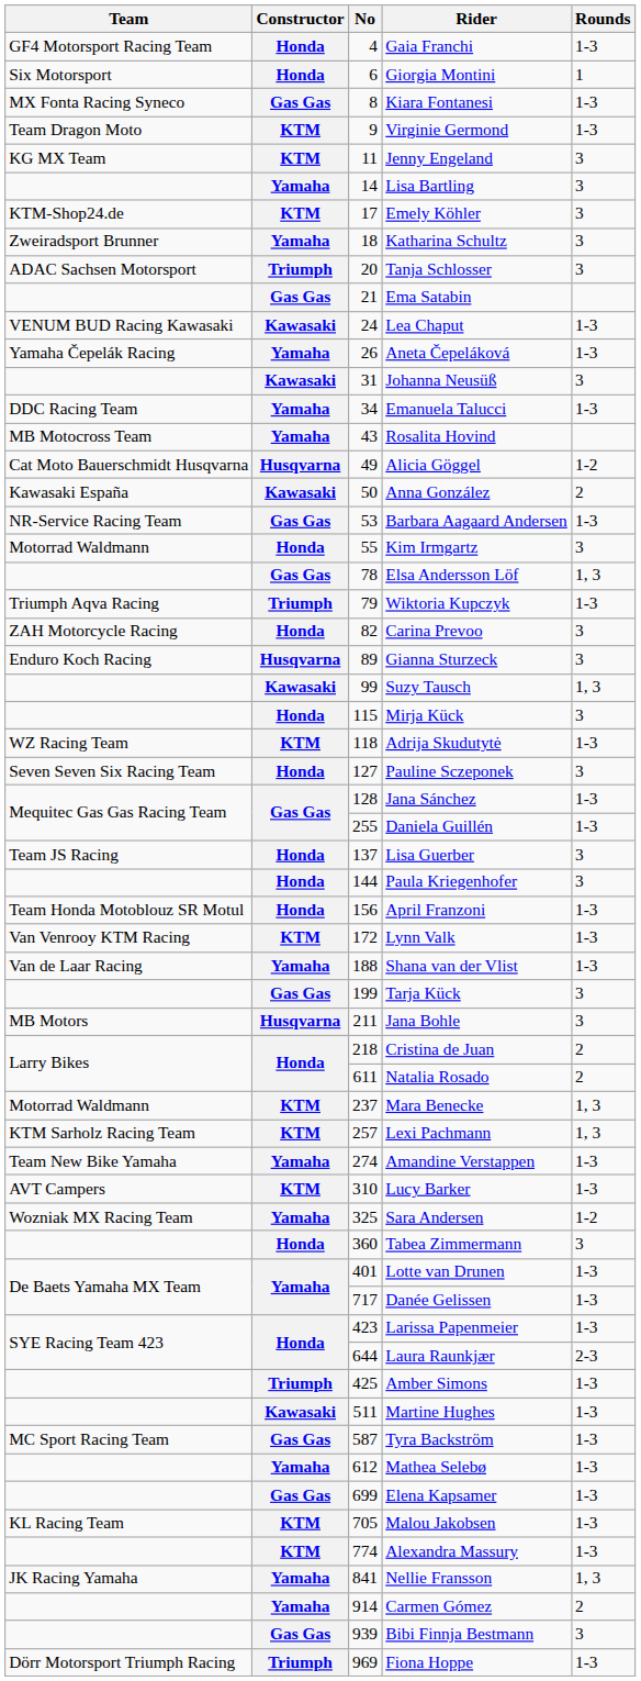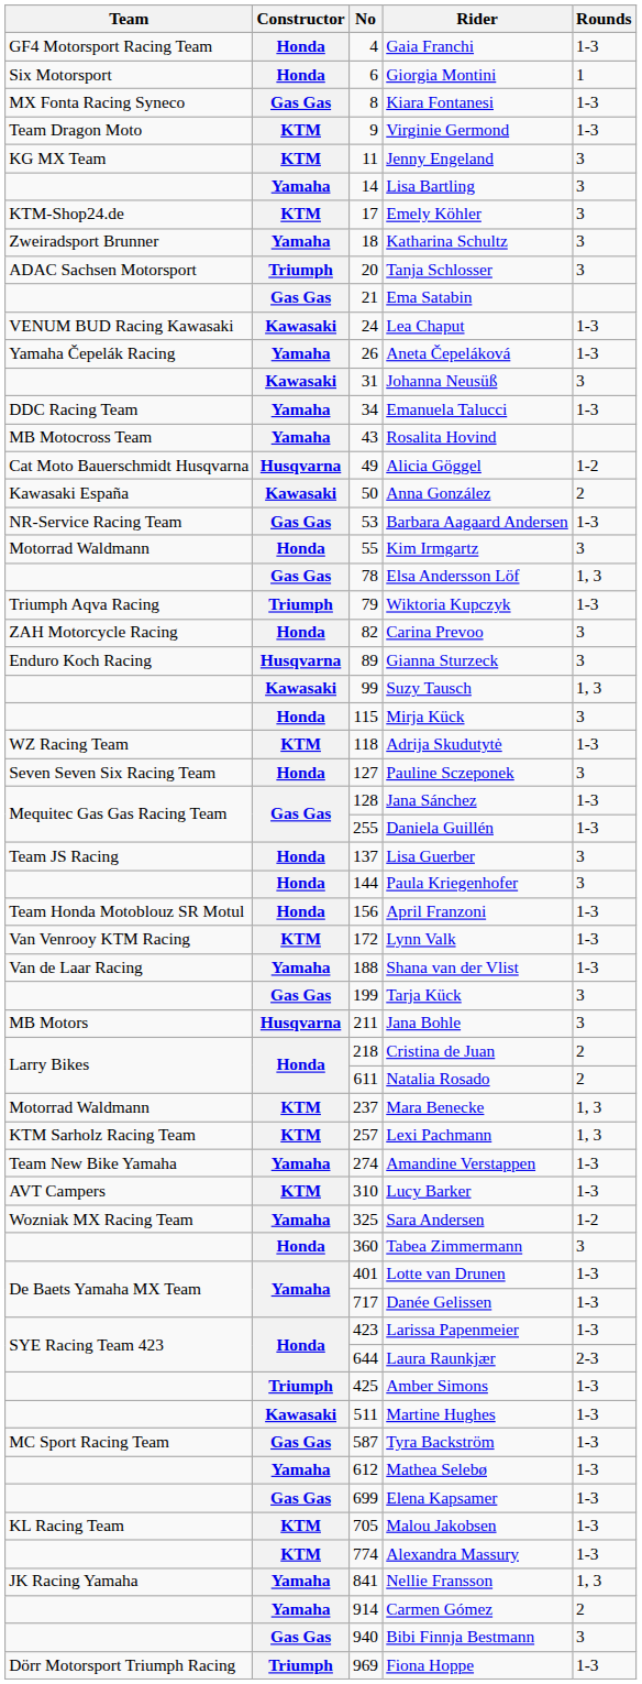 <table class="wikitable" style="font-size: 85%;">
 <tr>
 <th>Team</th>
 <th>Constructor</th>
 <th>No</th>
 <th>Rider</th>
 <th>Rounds</th>
 </tr>
 <tr>
 <td>GF4 Motorsport Racing Team</td>
 <th><a href='#'>Honda</a></th>
 <td align="right">4</td>
 <td> <a href='#'>Gaia Franchi</a></td>
 <td>1-3</td>
 </tr>
 <tr>
 <td>Six Motorsport</td>
 <th><a href='#'>Honda</a></th>
 <td align="right">6</td>
 <td> <a href='#'>Giorgia Montini</a></td>
 <td>1</td>
 </tr>
 <tr>
 <td>MX Fonta Racing Syneco</td>
 <th><a href='#'>Gas Gas</a></th>
 <td align="right">8</td>
 <td> <a href='#'>Kiara Fontanesi</a></td>
 <td>1-3</td>
 </tr>
 <tr>
 <td>Team Dragon Moto</td>
 <th><a href='#'>KTM</a></th>
 <td align="right">9</td>
 <td> <a href='#'>Virginie Germond</a></td>
 <td>1-3</td>
 </tr>
 <tr>
 <td>KG MX Team</td>
 <th><a href='#'>KTM</a></th>
 <td align="right">11</td>
 <td> <a href='#'>Jenny Engeland</a></td>
 <td>3</td>
 </tr>
 <tr>
 <td></td>
 <th><a href='#'>Yamaha</a></th>
 <td align="right">14</td>
 <td> <a href='#'>Lisa Bartling</a></td>
 <td>3</td>
 </tr>
 <tr>
 <td>KTM-Shop24.de</td>
 <th><a href='#'>KTM</a></th>
 <td align="right">17</td>
 <td> <a href='#'>Emely Köhler</a></td>
 <td>3</td>
 </tr>
 <tr>
 <td>Zweiradsport Brunner</td>
 <th><a href='#'>Yamaha</a></th>
 <td align="right">18</td>
 <td> <a href='#'>Katharina Schultz</a></td>
 <td>3</td>
 </tr>
 <tr>
 <td>ADAC Sachsen Motorsport</td>
 <th><a href='#'>Triumph</a></th>
 <td align="right">20</td>
 <td> <a href='#'>Tanja Schlosser</a></td>
 <td>3</td>
 </tr>
 <tr>
 <td></td>
 <th><a href='#'>Gas Gas</a></th>
 <td align="right">21</td>
 <td> <a href='#'>Ema Satabin</a></td>
 <td></td>
 </tr>
 <tr>
 <td>VENUM BUD Racing Kawasaki</td>
 <th><a href='#'>Kawasaki</a></th>
 <td align="right">24</td>
 <td> <a href='#'>Lea Chaput</a></td>
 <td>1-3</td>
 </tr>
 <tr>
 <td>Yamaha Čepelák Racing</td>
 <th><a href='#'>Yamaha</a></th>
 <td align="right">26</td>
 <td> <a href='#'>Aneta Čepeláková</a></td>
 <td>1-3</td>
 </tr>
 <tr>
 <td></td>
 <th><a href='#'>Kawasaki</a></th>
 <td align="right">31</td>
 <td> <a href='#'>Johanna Neusüß</a></td>
 <td>3</td>
 </tr>
 <tr>
 <td>DDC Racing Team</td>
 <th><a href='#'>Yamaha</a></th>
 <td align="right">34</td>
 <td> <a href='#'>Emanuela Talucci</a></td>
 <td>1-3</td>
 </tr>
 <tr>
 <td>MB Motocross Team</td>
 <th><a href='#'>Yamaha</a></th>
 <td align="right">43</td>
 <td> <a href='#'>Rosalita Hovind</a></td>
 <td></td>
 </tr>
 <tr>
 <td>Cat Moto Bauerschmidt Husqvarna</td>
 <th><a href='#'>Husqvarna</a></th>
 <td align="right">49</td>
 <td> <a href='#'>Alicia Göggel</a></td>
 <td>1-2</td>
 </tr>
 <tr>
 <td>Kawasaki España</td>
 <th><a href='#'>Kawasaki</a></th>
 <td align="right">50</td>
 <td> <a href='#'>Anna González</a></td>
 <td>2</td>
 </tr>
 <tr>
 <td>NR-Service Racing Team</td>
 <th><a href='#'>Gas Gas</a></th>
 <td align="right">53</td>
 <td> <a href='#'>Barbara Aagaard Andersen</a></td>
 <td>1-3</td>
 </tr>
 <tr>
 <td>Motorrad Waldmann</td>
 <th><a href='#'>Honda</a></th>
 <td align="right">55</td>
 <td> <a href='#'>Kim Irmgartz</a></td>
 <td>3</td>
 </tr>
 <tr>
 <td></td>
 <th><a href='#'>Gas Gas</a></th>
 <td align="right">78</td>
 <td> <a href='#'>Elsa Andersson Löf</a></td>
 <td>1, 3</td>
 </tr>
 <tr>
 <td>Triumph Aqva Racing</td>
 <th><a href='#'>Triumph</a></th>
 <td align="right">79</td>
 <td> <a href='#'>Wiktoria Kupczyk</a></td>
 <td>1-3</td>
 </tr>
 <tr>
 <td>ZAH Motorcycle Racing</td>
 <th><a href='#'>Honda</a></th>
 <td align="right">82</td>
 <td> <a href='#'>Carina Prevoo</a></td>
 <td>3</td>
 </tr>
 <tr>
 <td>Enduro Koch Racing</td>
 <th><a href='#'>Husqvarna</a></th>
 <td align="right">89</td>
 <td> <a href='#'>Gianna Sturzeck</a></td>
 <td>3</td>
 </tr>
 <tr>
 <td></td>
 <th><a href='#'>Kawasaki</a></th>
 <td align="right">99</td>
 <td> <a href='#'>Suzy Tausch</a></td>
 <td>1, 3</td>
 </tr>
 <tr>
 <td></td>
 <th><a href='#'>Honda</a></th>
 <td align="right">115</td>
 <td> <a href='#'>Mirja Kück</a></td>
 <td>3</td>
 </tr>
 <tr>
 <td>WZ Racing Team</td>
 <th><a href='#'>KTM</a></th>
 <td align="right">118</td>
 <td> <a href='#'>Adrija Skudutytė</a></td>
 <td>1-3</td>
 </tr>
 <tr>
 <td>Seven Seven Six Racing Team</td>
 <th><a href='#'>Honda</a></th>
 <td align="right">127</td>
 <td> <a href='#'>Pauline Sczeponek</a></td>
 <td>3</td>
 </tr>
 <tr>
 <td rowspan=2>Mequitec Gas Gas Racing Team</td>
 <th rowspan=2><a href='#'>Gas Gas</a></th>
 <td align="right">128</td>
 <td> <a href='#'>Jana Sánchez</a></td>
 <td>1-3</td>
 </tr>
 <tr>
 <td align="right">255</td>
 <td> <a href='#'>Daniela Guillén</a></td>
 <td>1-3</td>
 </tr>
 <tr>
 <td>Team JS Racing</td>
 <th><a href='#'>Honda</a></th>
 <td align="right">137</td>
 <td> <a href='#'>Lisa Guerber</a></td>
 <td>3</td>
 </tr>
 <tr>
 <td></td>
 <th><a href='#'>Honda</a></th>
 <td align="right">144</td>
 <td> <a href='#'>Paula Kriegenhofer</a></td>
 <td>3</td>
 </tr>
 <tr>
 <td>Team Honda Motoblouz SR Motul</td>
 <th><a href='#'>Honda</a></th>
 <td align="right">156</td>
 <td> <a href='#'>April Franzoni</a></td>
 <td>1-3</td>
 </tr>
 <tr>
 <td>Van Venrooy KTM Racing</td>
 <th><a href='#'>KTM</a></th>
 <td align="right">172</td>
 <td> <a href='#'>Lynn Valk</a></td>
 <td>1-3</td>
 </tr>
 <tr>
 <td>Van de Laar Racing</td>
 <th><a href='#'>Yamaha</a></th>
 <td align="right">188</td>
 <td> <a href='#'>Shana van der Vlist</a></td>
 <td>1-3</td>
 </tr>
 <tr>
 <td></td>
 <th><a href='#'>Gas Gas</a></th>
 <td align="right">199</td>
 <td> <a href='#'>Tarja Kück</a></td>
 <td>3</td>
 </tr>
 <tr>
 <td>MB Motors</td>
 <th><a href='#'>Husqvarna</a></th>
 <td align="right">211</td>
 <td> <a href='#'>Jana Bohle</a></td>
 <td>3</td>
 </tr>
 <tr>
 <td rowspan=2>Larry Bikes</td>
 <th rowspan=2><a href='#'>Honda</a></th>
 <td align="right">218</td>
 <td> <a href='#'>Cristina de Juan</a></td>
 <td>2</td>
 </tr>
 <tr>
 <td align="right">611</td>
 <td> <a href='#'>Natalia Rosado</a></td>
 <td>2</td>
 </tr>
 <tr>
 <td>Motorrad Waldmann</td>
 <th><a href='#'>KTM</a></th>
 <td align="right">237</td>
 <td> <a href='#'>Mara Benecke</a></td>
 <td>1, 3</td>
 </tr>
 <tr>
 <td>KTM Sarholz Racing Team</td>
 <th><a href='#'>KTM</a></th>
 <td align="right">257</td>
 <td> <a href='#'>Lexi Pachmann</a></td>
 <td>1, 3</td>
 </tr>
 <tr>
 <td>Team New Bike Yamaha</td>
 <th><a href='#'>Yamaha</a></th>
 <td align="right">274</td>
 <td> <a href='#'>Amandine Verstappen</a></td>
 <td>1-3</td>
 </tr>
 <tr>
 <td>AVT Campers</td>
 <th><a href='#'>KTM</a></th>
 <td align="right">310</td>
 <td> <a href='#'>Lucy Barker</a></td>
 <td>1-3</td>
 </tr>
 <tr>
 <td>Wozniak MX Racing Team</td>
 <th><a href='#'>Yamaha</a></th>
 <td align="right">325</td>
 <td> <a href='#'>Sara Andersen</a></td>
 <td>1-2</td>
 </tr>
 <tr>
 <td></td>
 <th><a href='#'>Honda</a></th>
 <td align="right">360</td>
 <td> <a href='#'>Tabea Zimmermann</a></td>
 <td>3</td>
 </tr>
 <tr>
 <td rowspan=2>De Baets Yamaha MX Team</td>
 <th rowspan=2><a href='#'>Yamaha</a></th>
 <td align="right">401</td>
 <td> <a href='#'>Lotte van Drunen</a></td>
 <td>1-3</td>
 </tr>
 <tr>
 <td align="right">717</td>
 <td> <a href='#'>Danée Gelissen</a></td>
 <td>1-3</td>
 </tr>
 <tr>
 <td rowspan=2>SYE Racing Team 423</td>
 <th rowspan=2><a href='#'>Honda</a></th>
 <td align="right">423</td>
 <td> <a href='#'>Larissa Papenmeier</a></td>
 <td>1-3</td>
 </tr>
 <tr>
 <td align="right">644</td>
 <td> <a href='#'>Laura Raunkjær</a></td>
 <td>2-3</td>
 </tr>
 <tr>
 <td></td>
 <th><a href='#'>Triumph</a></th>
 <td align="right">425</td>
 <td> <a href='#'>Amber Simons</a></td>
 <td>1-3</td>
 </tr>
 <tr>
 <td></td>
 <th><a href='#'>Kawasaki</a></th>
 <td align="right">511</td>
 <td> <a href='#'>Martine Hughes</a></td>
 <td>1-3</td>
 </tr>
 <tr>
 <td>MC Sport Racing Team</td>
 <th><a href='#'>Gas Gas</a></th>
 <td align="right">587</td>
 <td> <a href='#'>Tyra Backström</a></td>
 <td>1-3</td>
 </tr>
 <tr>
 <td></td>
 <th><a href='#'>Yamaha</a></th>
 <td align="right">612</td>
 <td> <a href='#'>Mathea Selebø</a></td>
 <td>1-3</td>
 </tr>
 <tr>
 <td></td>
 <th><a href='#'>Gas Gas</a></th>
 <td align="right">699</td>
 <td> <a href='#'>Elena Kapsamer</a></td>
 <td>1-3</td>
 </tr>
 <tr>
 <td>KL Racing Team</td>
 <th><a href='#'>KTM</a></th>
 <td align="right">705</td>
 <td> <a href='#'>Malou Jakobsen</a></td>
 <td>1-3</td>
 </tr>
 <tr>
 <td></td>
 <th><a href='#'>KTM</a></th>
 <td align="right">774</td>
 <td> <a href='#'>Alexandra Massury</a></td>
 <td>1-3</td>
 </tr>
 <tr>
 <td>JK Racing Yamaha</td>
 <th><a href='#'>Yamaha</a></th>
 <td align="right">841</td>
 <td> <a href='#'>Nellie Fransson</a></td>
 <td>1, 3</td>
 </tr>
 <tr>
 <td></td>
 <th><a href='#'>Yamaha</a></th>
 <td align="right">914</td>
 <td> <a href='#'>Carmen Gómez</a></td>
 <td>2</td>
 </tr>
 <tr>
 <td></td>
 <th><a href='#'>Gas Gas</a></th>
-<td align="right">939</td>
+<td align="right">940</td>
 <td> <a href='#'>Bibi Finnja Bestmann</a></td>
 <td>3</td>
 </tr>
 <tr>
 <td>Dörr Motorsport Triumph Racing</td>
 <th><a href='#'>Triumph</a></th>
 <td align="right">969</td>
 <td> <a href='#'>Fiona Hoppe</a></td>
 <td>1-3</td>
 </tr>
 </table>
